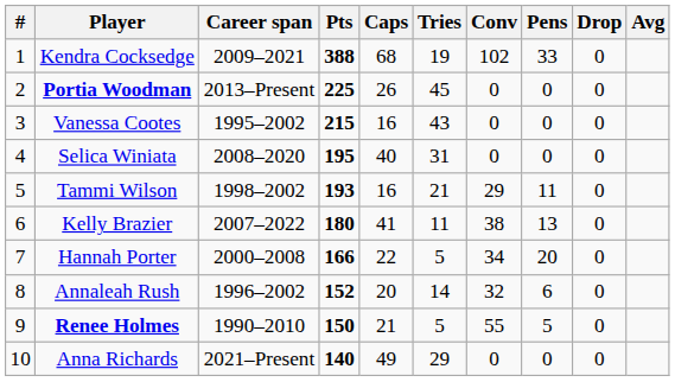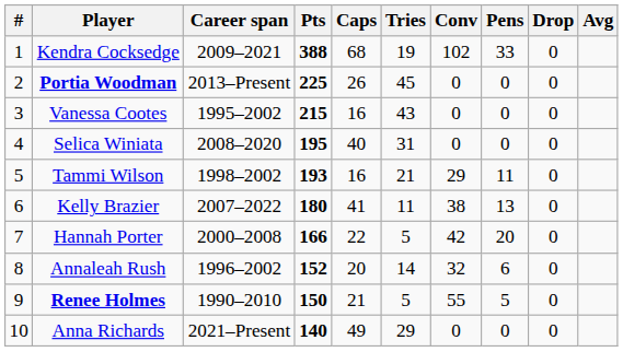 <table class="wikitable sortable" style="font-size:95%; text-align:center;">
 <tr>
 <th>#</th>
 <th>Player</th>
 <th>Career span</th>
 <th>Pts</th>
 <th>Caps</th>
 <th>Tries</th>
 <th>Conv</th>
 <th>Pens</th>
 <th>Drop</th>
 <th>Avg</th>
 </tr>
 <tr>
 <td>1</td>
 <td><a href='#'>Kendra Cocksedge</a></td>
 <td>2009–2021</td>
 <td><strong>388</strong></td>
 <td>68</td>
 <td>19</td>
 <td>102</td>
 <td>33</td>
 <td>0</td>
 <td></td>
 </tr>
 <tr>
 <td>2</td>
 <td><a href='#'><strong>Portia Woodman</strong></a></td>
 <td>2013–Present</td>
 <td><strong>225</strong></td>
 <td>26</td>
 <td>45</td>
 <td>0</td>
 <td>0</td>
 <td>0</td>
 <td></td>
 </tr>
 <tr>
 <td>3</td>
 <td><a href='#'>Vanessa Cootes</a></td>
 <td>1995–2002</td>
 <td><strong>215</strong></td>
 <td>16</td>
 <td>43</td>
 <td>0</td>
 <td>0</td>
 <td>0</td>
 <td></td>
 </tr>
 <tr>
 <td>4</td>
 <td><a href='#'>Selica Winiata</a></td>
 <td>2008–2020</td>
 <td><strong>195</strong></td>
 <td>40</td>
 <td>31</td>
 <td>0</td>
 <td>0</td>
 <td>0</td>
 <td></td>
 </tr>
 <tr>
 <td>5</td>
 <td><a href='#'>Tammi Wilson</a></td>
 <td>1998–2002</td>
 <td><strong>193</strong></td>
 <td>16</td>
 <td>21</td>
 <td>29</td>
 <td>11</td>
 <td>0</td>
 <td></td>
 </tr>
 <tr>
 <td>6</td>
 <td><a href='#'>Kelly Brazier</a></td>
 <td>2007–2022</td>
 <td><strong>180</strong></td>
 <td>41</td>
 <td>11</td>
 <td>38</td>
 <td>13</td>
 <td>0</td>
 <td></td>
 </tr>
 <tr>
 <td>7</td>
 <td><a href='#'>Hannah Porter</a></td>
 <td>2000–2008</td>
 <td><strong>166</strong></td>
 <td>22</td>
 <td>5</td>
-<td>34</td>
+<td>42</td>
 <td>20</td>
 <td>0</td>
 <td></td>
 </tr>
 <tr>
 <td>8</td>
 <td><a href='#'>Annaleah Rush</a></td>
 <td>1996–2002</td>
 <td><strong>152</strong></td>
 <td>20</td>
 <td>14</td>
 <td>32</td>
 <td>6</td>
 <td>0</td>
 <td></td>
 </tr>
 <tr>
 <td>9</td>
 <td><strong><a href='#'>Renee Holmes</a></strong></td>
 <td>1990–2010</td>
 <td><strong>150</strong></td>
 <td>21</td>
 <td>5</td>
 <td>55</td>
 <td>5</td>
 <td>0</td>
 <td></td>
 </tr>
 <tr>
 <td>10</td>
 <td><a href='#'>Anna Richards</a></td>
 <td>2021–Present</td>
 <td><strong>140</strong></td>
 <td>49</td>
 <td>29</td>
 <td>0</td>
 <td>0</td>
 <td>0</td>
 <td></td>
 </tr>
 </table>
